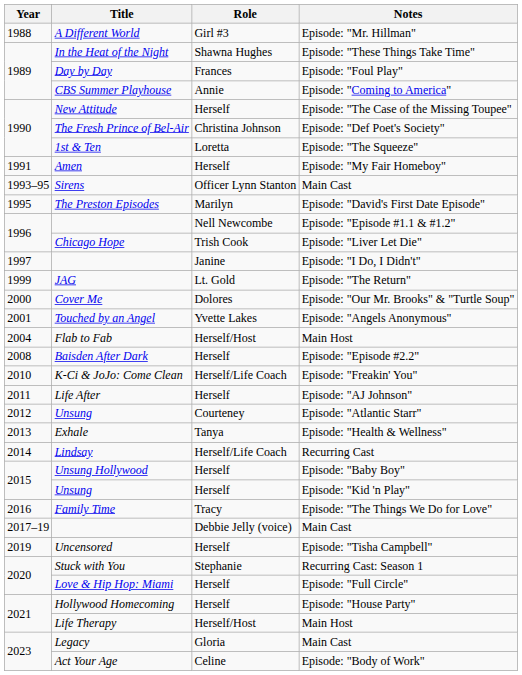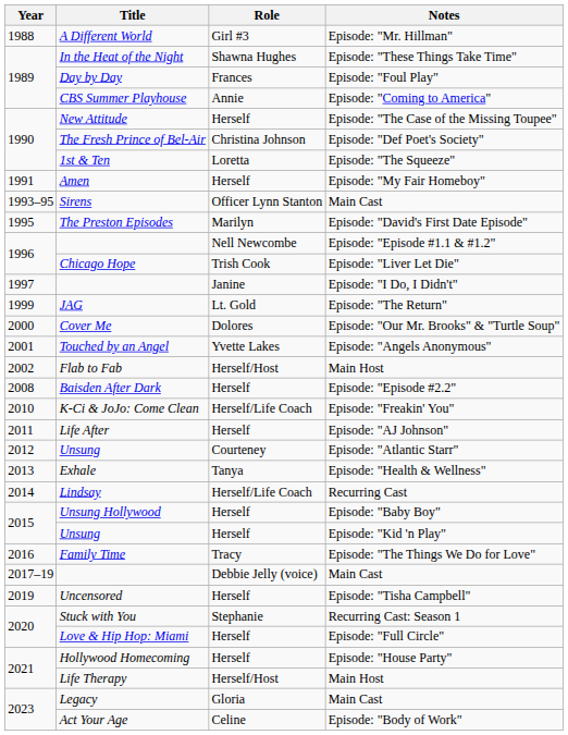 <table class="wikitable sortable">
 <tr>
 <th>Year</th>
 <th>Title</th>
 <th>Role</th>
 <th>Notes</th>
 </tr>
 <tr>
 <td>1988</td>
 <td><em><a href='#'>A Different World</a></em></td>
 <td>Girl #3</td>
 <td>Episode: "Mr. Hillman"</td>
 </tr>
 <tr>
 <td rowspan=3>1989</td>
 <td><em><a href='#'>In the Heat of the Night</a></em></td>
 <td>Shawna Hughes</td>
 <td>Episode: "These Things Take Time"</td>
 </tr>
 <tr>
 <td><em><a href='#'>Day by Day</a></em></td>
 <td>Frances</td>
 <td>Episode: "Foul Play"</td>
 </tr>
 <tr>
 <td><em><a href='#'>CBS Summer Playhouse</a></em></td>
 <td>Annie</td>
 <td>Episode: "<a href='#'>Coming to America</a>"</td>
 </tr>
 <tr>
 <td rowspan=3>1990</td>
 <td><em><a href='#'>New Attitude</a></em></td>
 <td>Herself</td>
 <td>Episode: "The Case of the Missing Toupee"</td>
 </tr>
 <tr>
 <td><em><a href='#'>The Fresh Prince of Bel-Air</a></em></td>
 <td>Christina Johnson</td>
 <td>Episode: "Def Poet's Society"</td>
 </tr>
 <tr>
 <td><em><a href='#'>1st & Ten</a></em></td>
 <td>Loretta</td>
 <td>Episode: "The Squeeze"</td>
 </tr>
 <tr>
 <td>1991</td>
 <td><em><a href='#'>Amen</a></em></td>
 <td>Herself</td>
 <td>Episode: "My Fair Homeboy"</td>
 </tr>
 <tr>
 <td>1993–95</td>
 <td><em><a href='#'>Sirens</a></em></td>
 <td>Officer Lynn Stanton</td>
 <td>Main Cast</td>
 </tr>
 <tr>
 <td>1995</td>
 <td><em><a href='#'>The Preston Episodes</a></em></td>
 <td>Marilyn</td>
 <td>Episode: "David's First Date Episode"</td>
 </tr>
 <tr>
 <td rowspan=2>1996</td>
 <td><em></em></td>
 <td>Nell Newcombe</td>
 <td>Episode: "Episode #1.1 & #1.2"</td>
 </tr>
 <tr>
 <td><em><a href='#'>Chicago Hope</a></em></td>
 <td>Trish Cook</td>
 <td>Episode: "Liver Let Die"</td>
 </tr>
 <tr>
 <td>1997</td>
 <td><em></em></td>
 <td>Janine</td>
 <td>Episode: "I Do, I Didn't"</td>
 </tr>
 <tr>
 <td>1999</td>
 <td><em><a href='#'>JAG</a></em></td>
 <td>Lt. Gold</td>
 <td>Episode: "The Return"</td>
 </tr>
 <tr>
 <td>2000</td>
 <td><em><a href='#'>Cover Me</a></em></td>
 <td>Dolores</td>
 <td>Episode: "Our Mr. Brooks" & "Turtle Soup"</td>
 </tr>
 <tr>
 <td>2001</td>
 <td><em><a href='#'>Touched by an Angel</a></em></td>
 <td>Yvette Lakes</td>
 <td>Episode: "Angels Anonymous"</td>
 </tr>
 <tr>
-<td>2004</td>
+<td>2002</td>
 <td><em>Flab to Fab</em></td>
 <td>Herself/Host</td>
 <td>Main Host</td>
 </tr>
 <tr>
 <td>2008</td>
 <td><em><a href='#'>Baisden After Dark</a></em></td>
 <td>Herself</td>
 <td>Episode: "Episode #2.2"</td>
 </tr>
 <tr>
 <td>2010</td>
 <td><em>K-Ci & JoJo: Come Clean</em></td>
 <td>Herself/Life Coach</td>
 <td>Episode: "Freakin' You"</td>
 </tr>
 <tr>
 <td>2011</td>
 <td><em>Life After</em></td>
 <td>Herself</td>
 <td>Episode: "AJ Johnson"</td>
 </tr>
 <tr>
 <td>2012</td>
 <td><em><a href='#'>Unsung</a></em></td>
 <td>Courteney</td>
 <td>Episode: "Atlantic Starr"</td>
 </tr>
 <tr>
 <td>2013</td>
 <td><em>Exhale</em></td>
 <td>Tanya</td>
 <td>Episode: "Health & Wellness"</td>
 </tr>
 <tr>
 <td>2014</td>
 <td><em><a href='#'>Lindsay</a></em></td>
 <td>Herself/Life Coach</td>
 <td>Recurring Cast</td>
 </tr>
 <tr>
 <td rowspan=2>2015</td>
 <td><em><a href='#'>Unsung Hollywood</a></em></td>
 <td>Herself</td>
 <td>Episode: "Baby Boy"</td>
 </tr>
 <tr>
 <td><em><a href='#'>Unsung</a></em></td>
 <td>Herself</td>
 <td>Episode: "Kid 'n Play"</td>
 </tr>
 <tr>
 <td>2016</td>
 <td><em><a href='#'>Family Time</a></em></td>
 <td>Tracy</td>
 <td>Episode: "The Things We Do for Love"</td>
 </tr>
 <tr>
 <td>2017–19</td>
 <td><em></em></td>
 <td>Debbie Jelly (voice)</td>
 <td>Main Cast</td>
 </tr>
 <tr>
 <td>2019</td>
 <td><em>Uncensored</em></td>
 <td>Herself</td>
 <td>Episode: "Tisha Campbell"</td>
 </tr>
 <tr>
 <td rowspan=2>2020</td>
 <td><em>Stuck with You</em></td>
 <td>Stephanie</td>
 <td>Recurring Cast: Season 1</td>
 </tr>
 <tr>
 <td><em><a href='#'>Love & Hip Hop: Miami</a></em></td>
 <td>Herself</td>
 <td>Episode: "Full Circle"</td>
 </tr>
 <tr>
 <td rowspan=2>2021</td>
 <td><em>Hollywood Homecoming</em></td>
 <td>Herself</td>
 <td>Episode: "House Party"</td>
 </tr>
 <tr>
 <td><em>Life Therapy</em></td>
 <td>Herself/Host</td>
 <td>Main Host</td>
 </tr>
 <tr>
 <td rowspan=2>2023</td>
 <td><em>Legacy</em></td>
 <td>Gloria</td>
 <td>Main Cast</td>
 </tr>
 <tr>
 <td><em>Act Your Age</em></td>
 <td>Celine</td>
 <td>Episode: "Body of Work"</td>
 </tr>
 </table>
